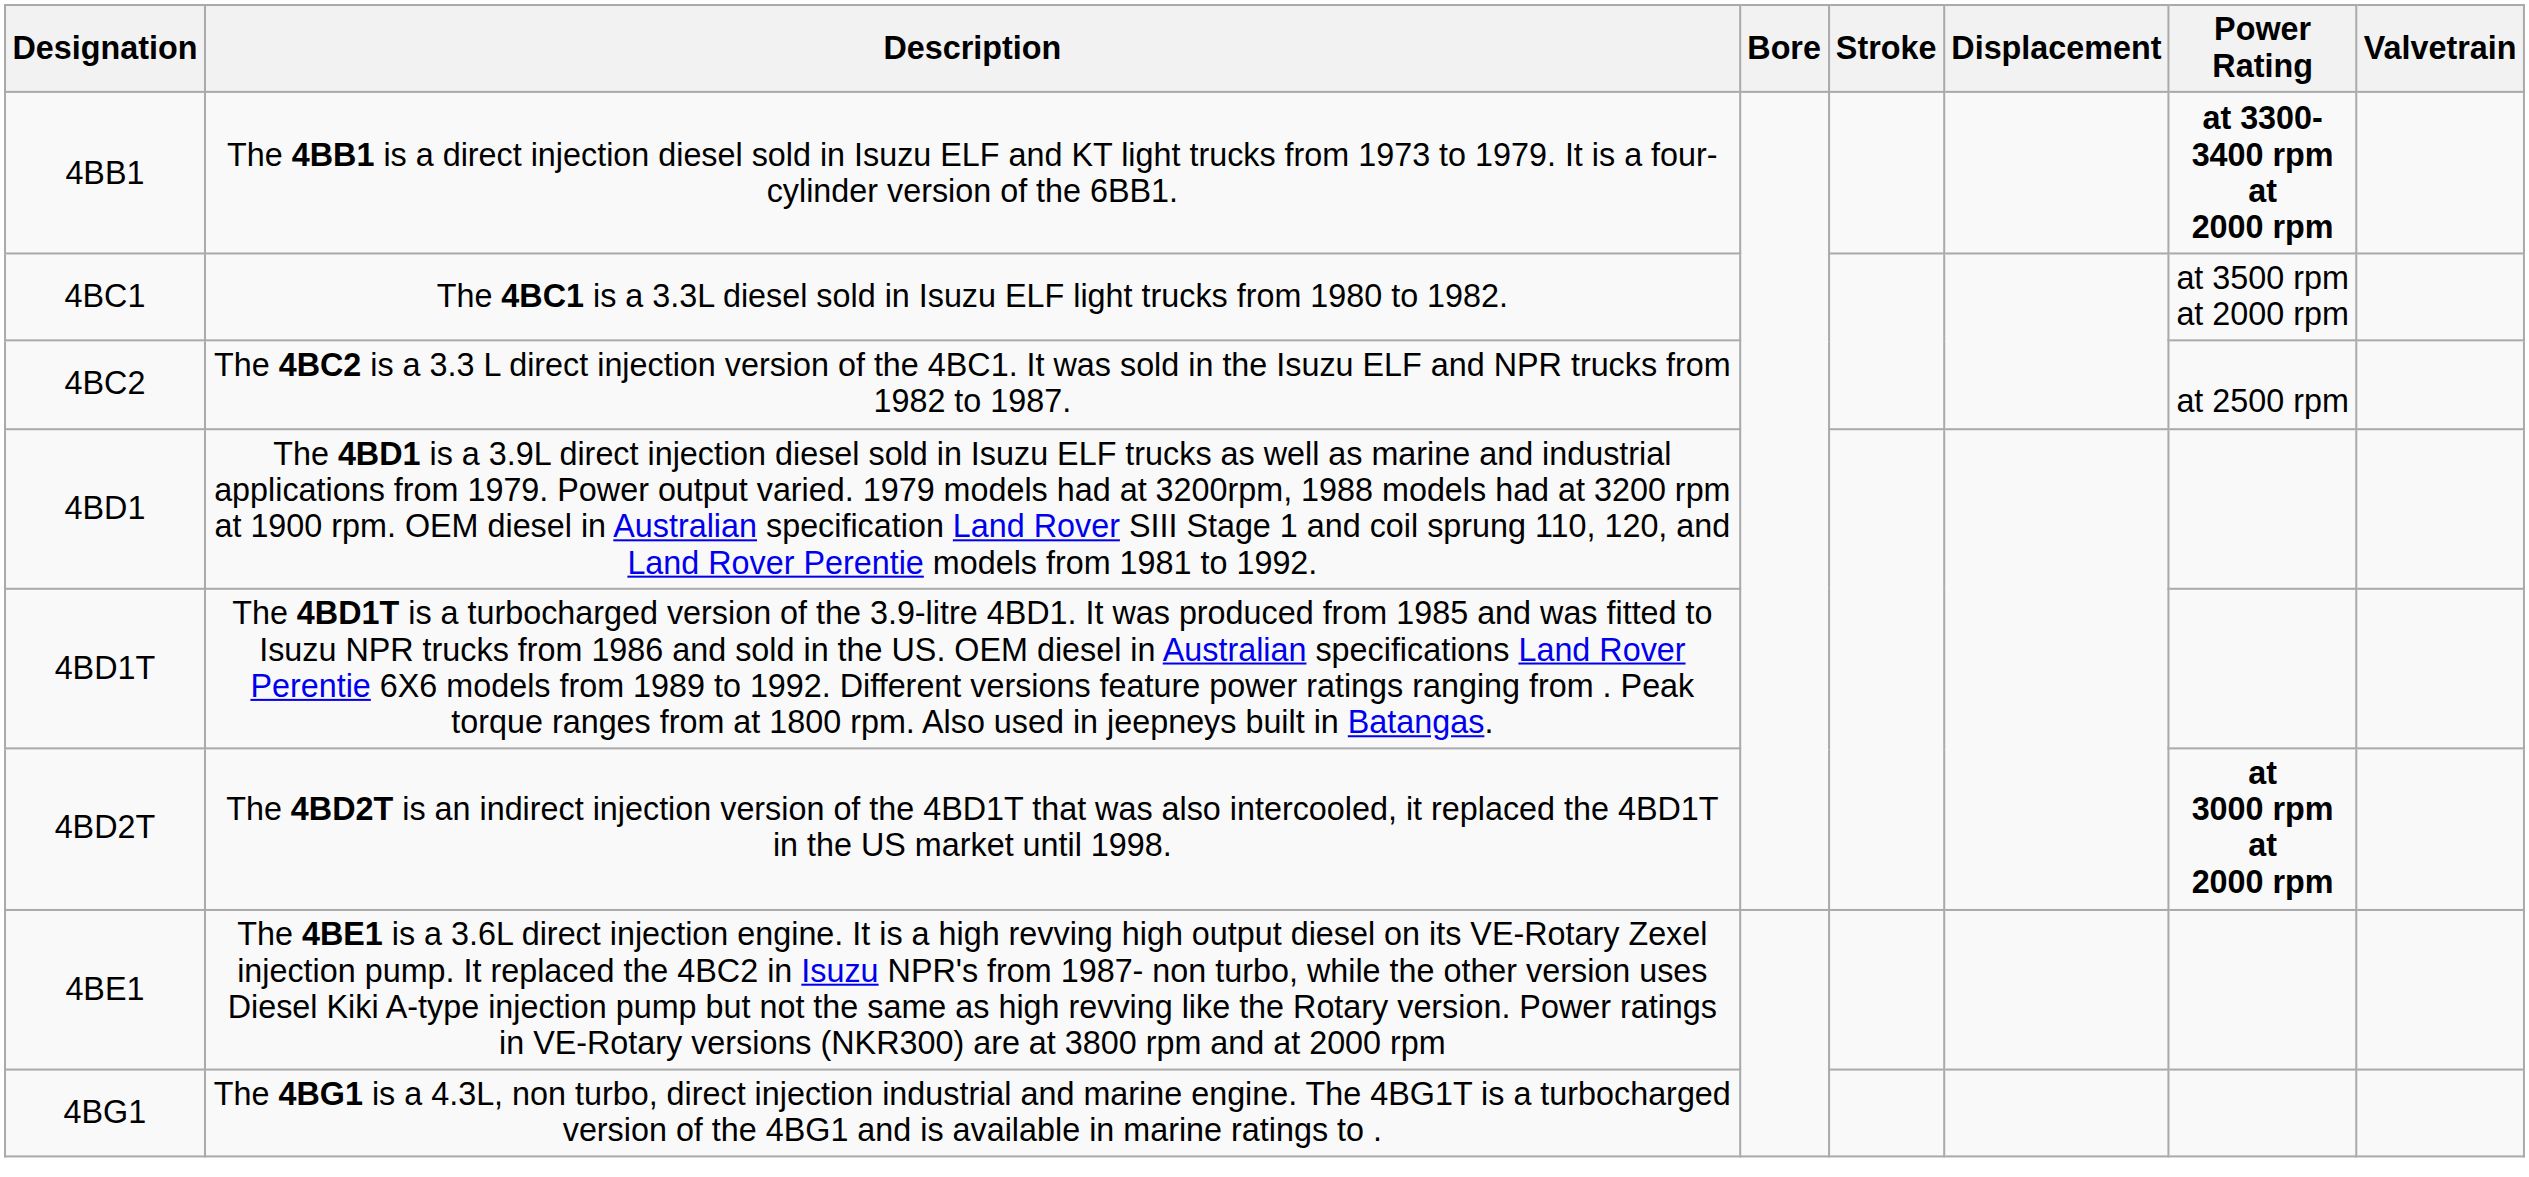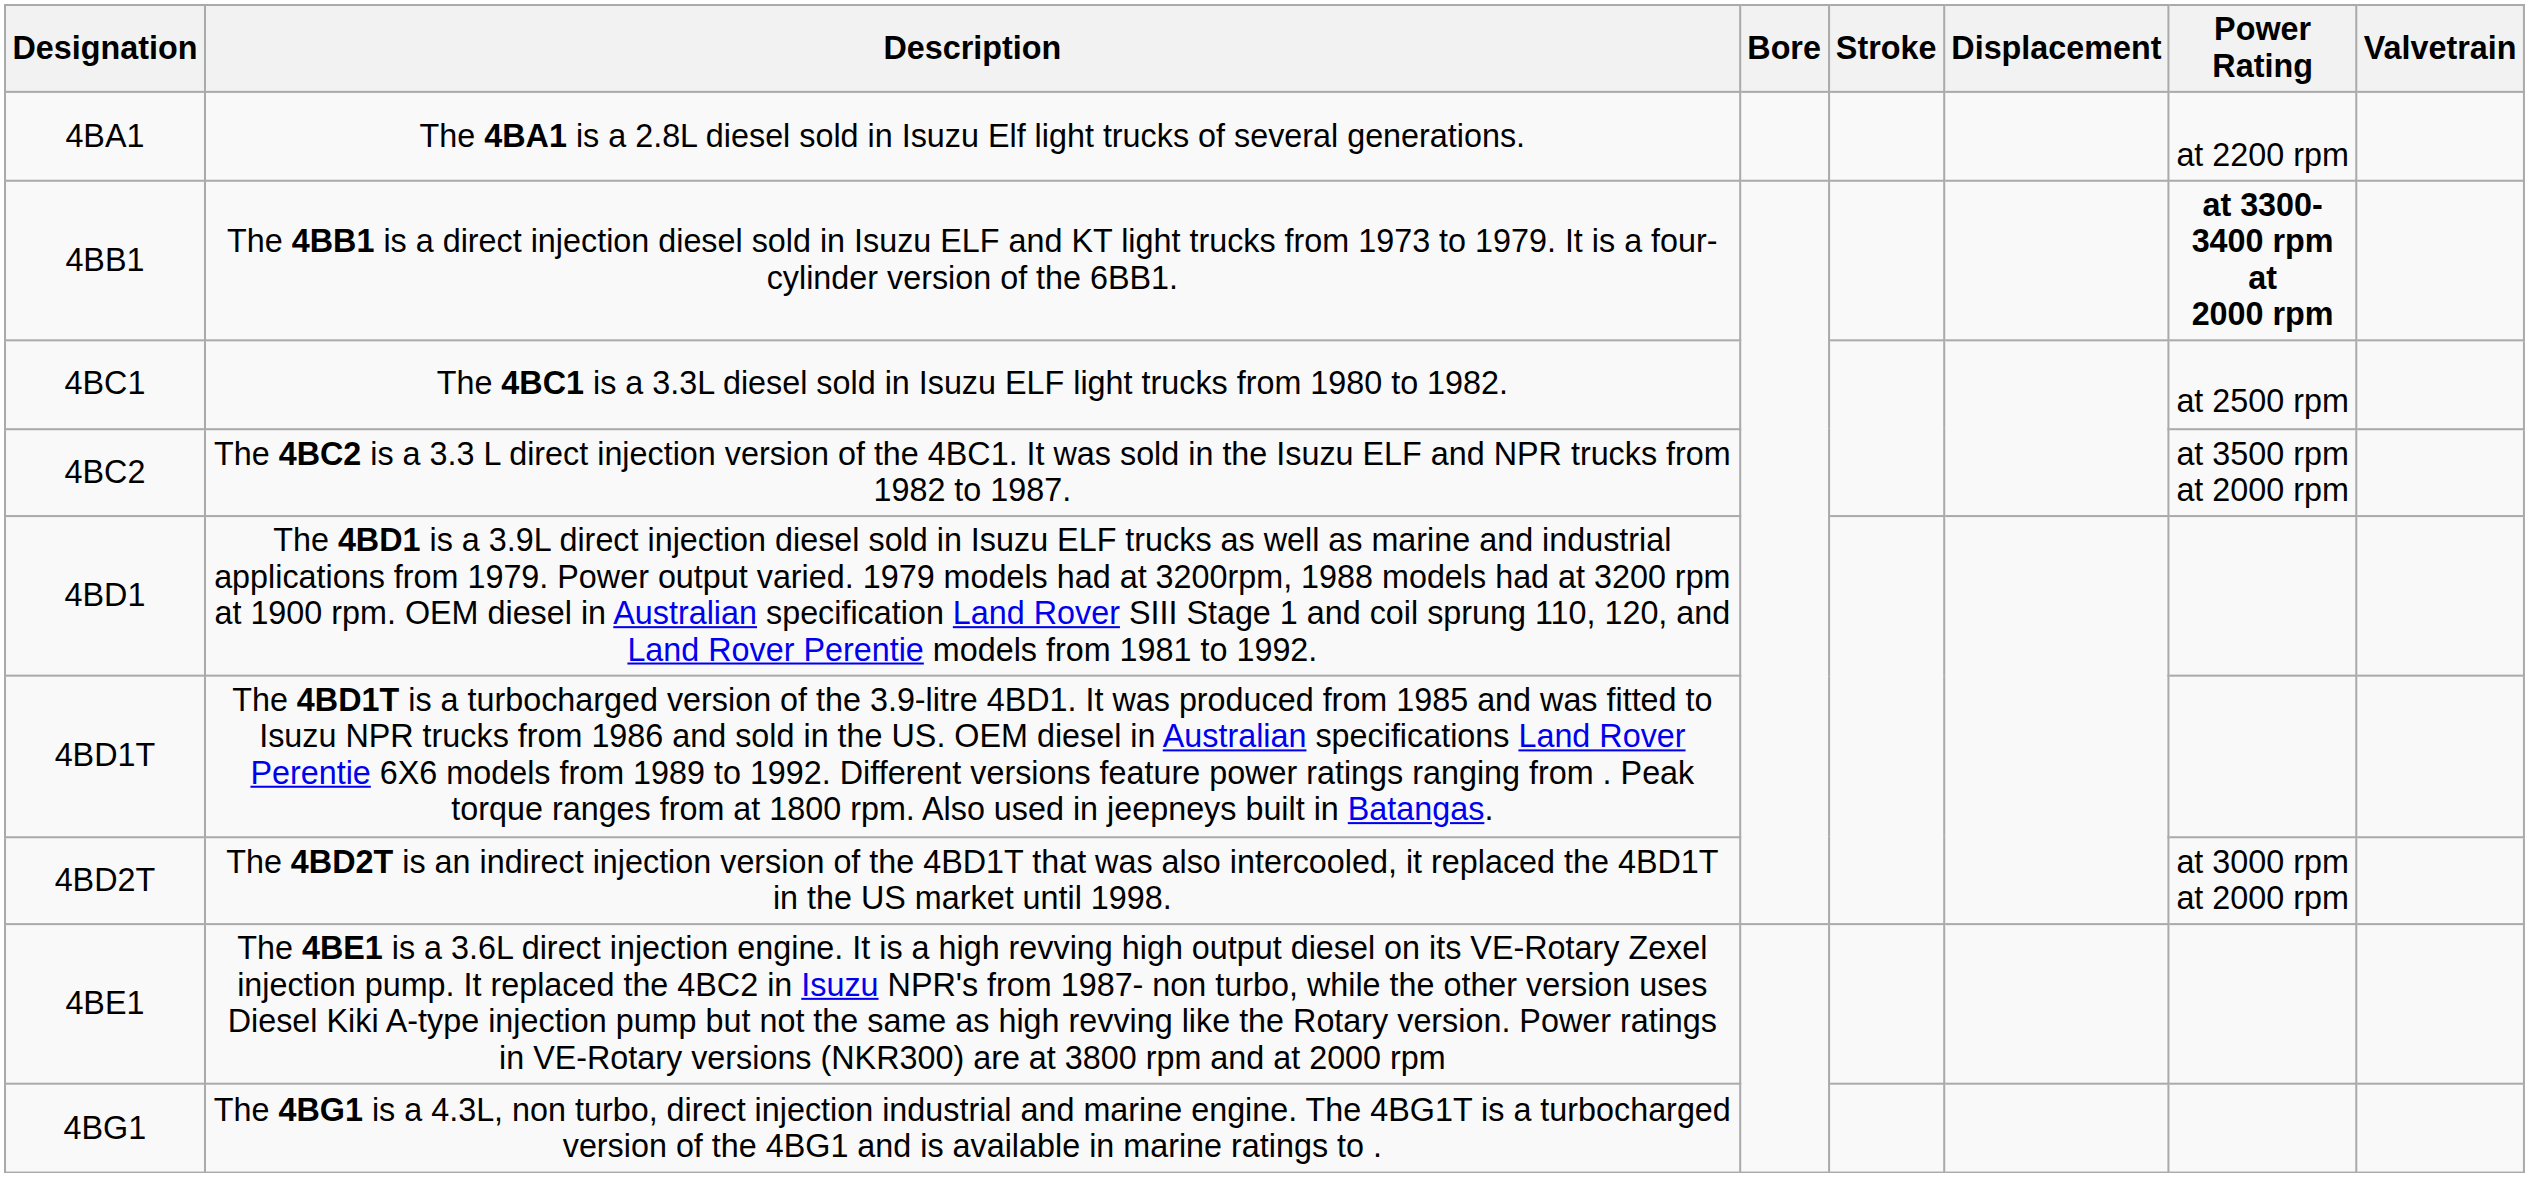 <table class="wikitable" style="text-align: center;">
 <tr>
 <th>Designation</th>
 <th>Description</th>
 <th>Bore</th>
 <th>Stroke</th>
 <th>Displacement</th>
 <th>Power Rating</th>
 <th>Valvetrain</th>
+</tr>
+<tr>
+<td>4BA1</td>
+<td>The <strong>4BA1</strong> is a 2.8L diesel sold in Isuzu Elf light trucks of several generations.</td>
+<td></td>
+<td></td>
+<td></td>
+<td> <br>  at 2200 rpm</td>
+<td></td>
 </tr>
 <tr>
 <td>4BB1</td>
 <td>The <strong>4BB1</strong> is a direct injection diesel sold in Isuzu ELF and KT light trucks from 1973 to 1979. It is a four-cylinder version of the 6BB1.</td>
 <td rowspan="6"></td>
 <td></td>
 <td></td>
 <td><strong> at 3300-3400 rpm <br>  at 2000 rpm</strong></td>
 <td></td>
 </tr>
 <tr>
 <td>4BC1</td>
 <td>The <strong>4BC1</strong> is a 3.3L diesel sold in Isuzu ELF light trucks from 1980 to 1982.</td>
 <td rowspan="2"></td>
 <td rowspan="2"></td>
-<td> at 3500 rpm <br>  at 2000 rpm</td>
+<td> <br>  at 2500 rpm</td>
 <td></td>
 </tr>
 <tr>
 <td>4BC2</td>
 <td>The <strong>4BC2</strong> is a 3.3 L direct injection version of the 4BC1. It was sold in the Isuzu ELF and NPR trucks from 1982 to 1987.</td>
-<td> <br>  at 2500 rpm</td>
+<td> at 3500 rpm <br>  at 2000 rpm</td>
 <td></td>
 </tr>
 <tr>
 <td>4BD1</td>
 <td>The <strong>4BD1</strong> is a 3.9L direct injection diesel sold in Isuzu ELF trucks as well as marine and industrial applications from 1979. Power output varied. 1979 models had  at 3200rpm, 1988 models had  at 3200 rpm  at 1900 rpm. OEM diesel in <a href='#'>Australian</a> specification <a href='#'>Land Rover</a> SIII Stage 1 and coil sprung 110, 120, and <a href='#'>Land Rover Perentie</a> models from 1981 to 1992.</td>
 <td rowspan="3"></td>
 <td rowspan="3"></td>
 <td></td>
 <td></td>
 </tr>
 <tr>
 <td>4BD1T</td>
 <td>The <strong>4BD1T</strong> is a turbocharged version of the 3.9-litre 4BD1. It was produced from 1985 and was fitted to Isuzu NPR trucks from 1986 and sold in the US. OEM diesel in <a href='#'>Australian</a> specifications <a href='#'>Land Rover Perentie</a> 6X6 models from 1989 to 1992. Different versions feature power ratings ranging from . Peak torque ranges from  at 1800 rpm. Also used in jeepneys built in <a href='#'>Batangas</a>.</td>
 <td></td>
 <td></td>
 </tr>
 <tr>
 <td>4BD2T</td>
 <td>The <strong>4BD2T</strong> is an indirect injection version of the 4BD1T that was also intercooled, it replaced the 4BD1T in the US market until 1998.</td>
-<td><strong> at 3000 rpm <br>  at 2000 rpm</strong></td>
+<td> at 3000 rpm <br>  at 2000 rpm</td>
 <td></td>
 </tr>
 <tr>
 <td>4BE1</td>
 <td>The <strong>4BE1</strong> is a 3.6L direct injection engine. It is a high revving high output diesel on its VE-Rotary Zexel injection pump. It replaced the 4BC2 in <a href='#'>Isuzu</a> NPR's from 1987- non turbo, while the other version uses Diesel Kiki A-type injection pump but not the same as high revving like the Rotary version. Power ratings in VE-Rotary versions (NKR300) are  at 3800 rpm and  at 2000 rpm</td>
 <td rowspan="2"></td>
 <td></td>
 <td></td>
 <td></td>
 <td></td>
 </tr>
 <tr>
 <td>4BG1</td>
 <td>The <strong>4BG1</strong> is a 4.3L, non turbo, direct injection industrial and marine engine. The 4BG1T is a turbocharged version of the 4BG1 and is available in marine ratings to .</td>
 <td></td>
 <td></td>
 <td></td>
 <td></td>
 </tr>
 </table>
